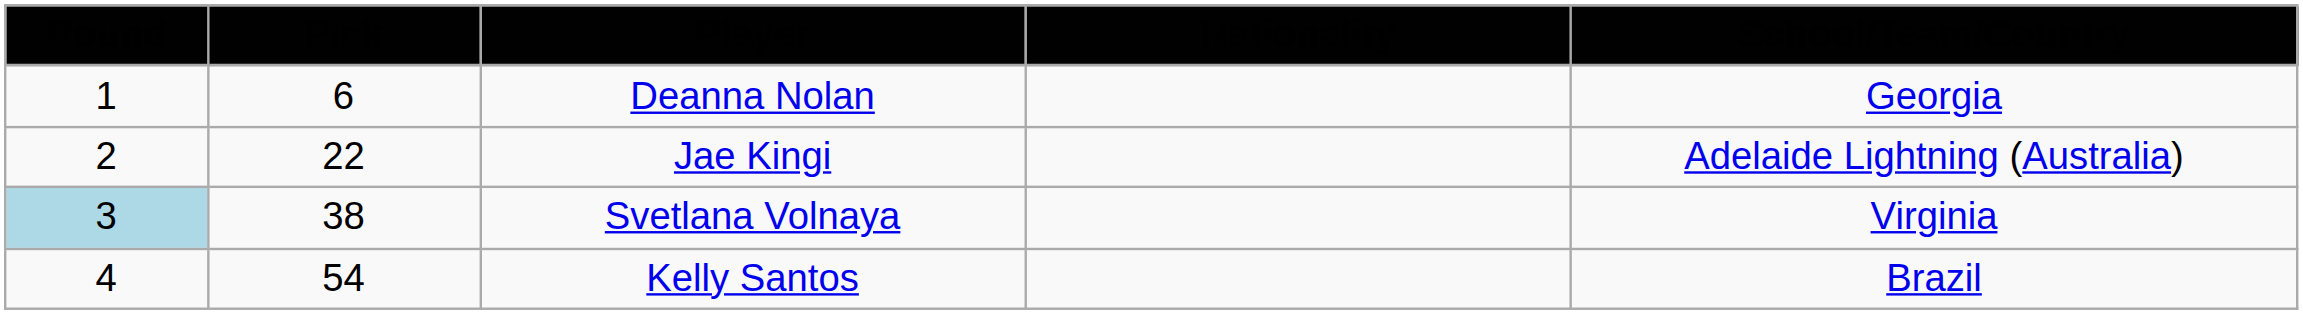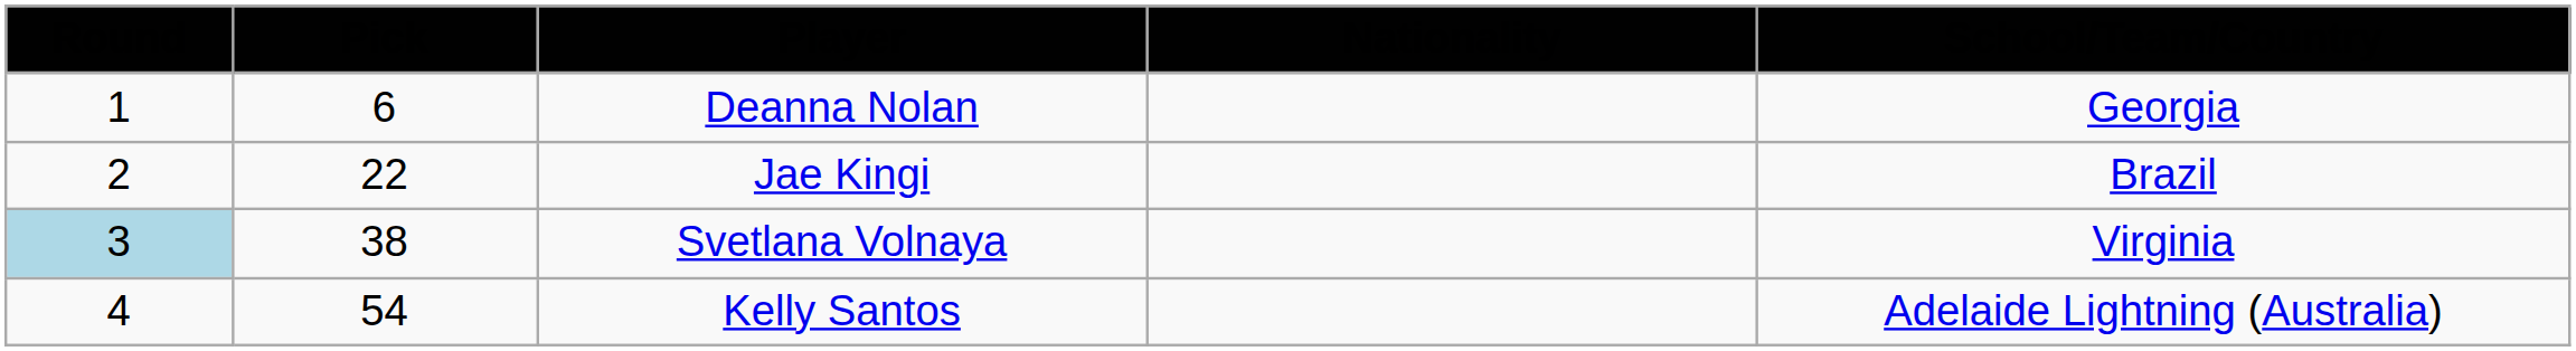 <table class="wikitable" style="text-align:center; width:60em">
 <tr>
 <th style="background: #010101" width="2%"><span>Round</span></th>
 <th style="background: #010101" width="5%"><span>Pick</span></th>
 <th style="background: #010101" width="10%"><span>Player</span></th>
 <th style="background: #010101" width="10%"><span>Nationality</span></th>
 <th style="background: #010101" width="10%"><span>School/Team/Country</span></th>
 </tr>
 <tr>
 <td>1</td>
 <td>6</td>
 <td><a href='#'>Deanna Nolan</a></td>
 <td></td>
 <td><a href='#'>Georgia</a></td>
 </tr>
 <tr>
 <td>2</td>
 <td>22</td>
 <td><a href='#'>Jae Kingi</a></td>
 <td></td>
-<td><a href='#'>Adelaide Lightning</a> (<a href='#'>Australia</a>)</td>
+<td><a href='#'>Brazil</a></td>
 </tr>
 <tr>
 <td style="background: lightblue;">3</td>
 <td>38</td>
 <td><a href='#'>Svetlana Volnaya</a></td>
 <td></td>
 <td><a href='#'>Virginia</a></td>
 </tr>
 <tr>
 <td>4</td>
 <td>54</td>
 <td><a href='#'>Kelly Santos</a></td>
 <td></td>
-<td><a href='#'>Brazil</a></td>
+<td><a href='#'>Adelaide Lightning</a> (<a href='#'>Australia</a>)</td>
 </tr>
 </table>
